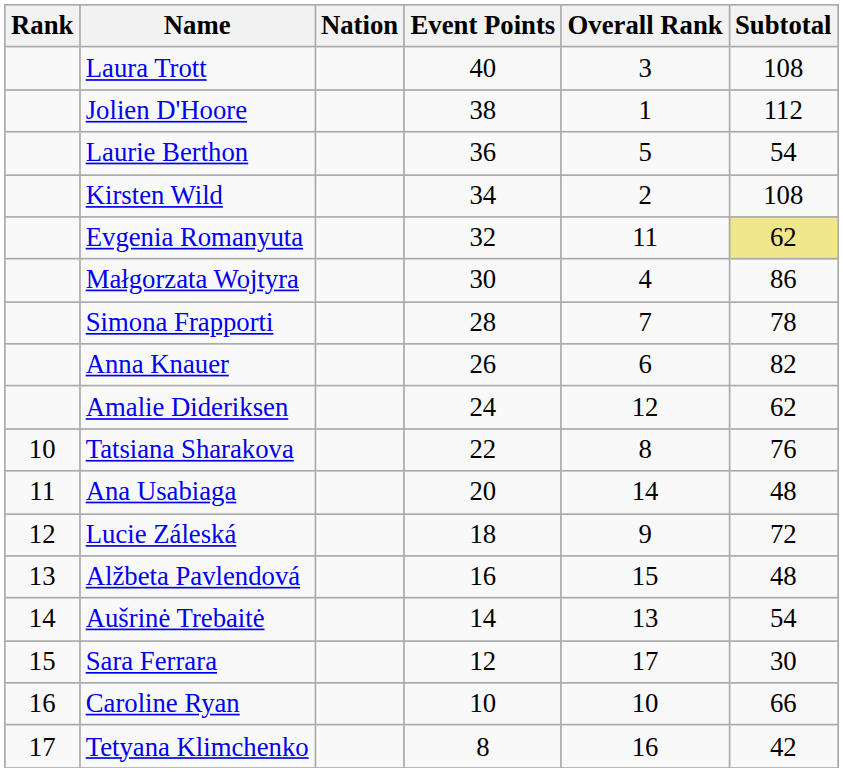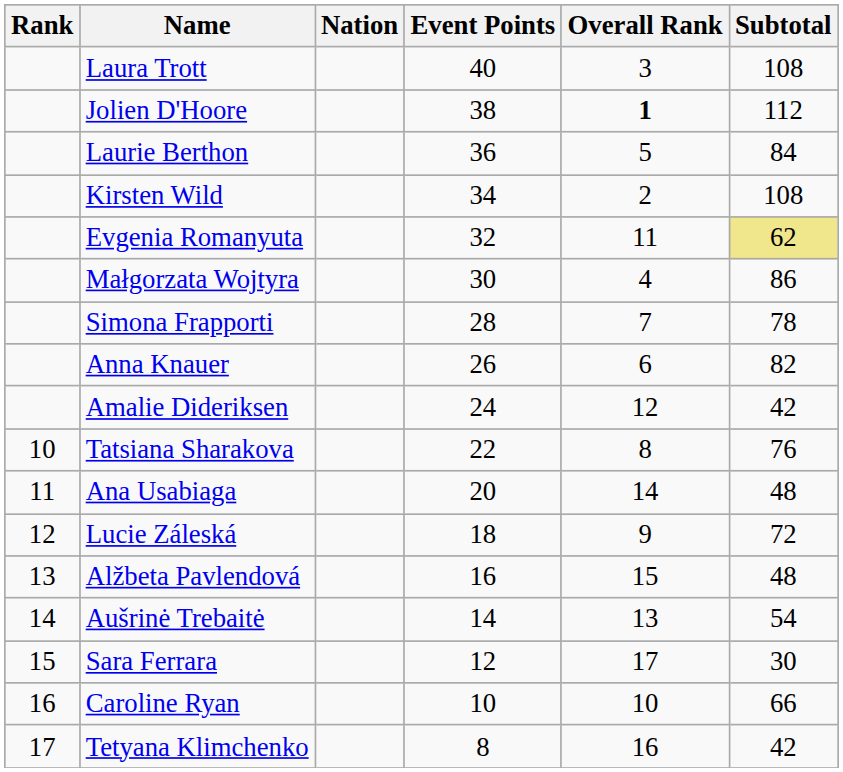 <table class="wikitable sortable" style="text-align:center">
 <tr>
 <th>Rank</th>
 <th>Name</th>
 <th>Nation</th>
 <th>Event Points</th>
 <th>Overall Rank</th>
 <th>Subtotal</th>
 </tr>
 <tr>
 <td></td>
 <td align=left><a href='#'>Laura Trott</a></td>
 <td align=left></td>
 <td>40</td>
 <td>3</td>
 <td>108</td>
 </tr>
 <tr>
 <td></td>
 <td align=left><a href='#'>Jolien D'Hoore</a></td>
 <td align=left></td>
 <td>38</td>
-<td>1</td>
+<td><strong>1</strong></td>
 <td>112</td>
 </tr>
 <tr>
 <td></td>
 <td align=left><a href='#'>Laurie Berthon</a></td>
 <td align=left></td>
 <td>36</td>
 <td>5</td>
-<td>54</td>
+<td>84</td>
 </tr>
 <tr>
 <td></td>
 <td align=left><a href='#'>Kirsten Wild</a></td>
 <td align=left></td>
 <td>34</td>
 <td>2</td>
 <td>108</td>
 </tr>
 <tr>
 <td></td>
 <td align=left><a href='#'>Evgenia Romanyuta</a></td>
 <td align=left></td>
 <td>32</td>
 <td>11</td>
 <td style="background: khaki;">62</td>
 </tr>
 <tr>
 <td></td>
 <td align=left><a href='#'>Małgorzata Wojtyra</a></td>
 <td align=left></td>
 <td>30</td>
 <td>4</td>
 <td>86</td>
 </tr>
 <tr>
 <td></td>
 <td align=left><a href='#'>Simona Frapporti</a></td>
 <td align=left></td>
 <td>28</td>
 <td>7</td>
 <td>78</td>
 </tr>
 <tr>
 <td></td>
 <td align=left><a href='#'>Anna Knauer</a></td>
 <td align=left></td>
 <td>26</td>
 <td>6</td>
 <td>82</td>
 </tr>
 <tr>
 <td></td>
 <td align=left><a href='#'>Amalie Dideriksen</a></td>
 <td align=left></td>
 <td>24</td>
 <td>12</td>
-<td>62</td>
+<td>42</td>
 </tr>
 <tr>
 <td>10</td>
 <td align=left><a href='#'>Tatsiana Sharakova</a></td>
 <td align=left></td>
 <td>22</td>
 <td>8</td>
 <td>76</td>
 </tr>
 <tr>
 <td>11</td>
 <td align=left><a href='#'>Ana Usabiaga</a></td>
 <td align=left></td>
 <td>20</td>
 <td>14</td>
 <td>48</td>
 </tr>
 <tr>
 <td>12</td>
 <td align=left><a href='#'>Lucie Záleská</a></td>
 <td align=left></td>
 <td>18</td>
 <td>9</td>
 <td>72</td>
 </tr>
 <tr>
 <td>13</td>
 <td align=left><a href='#'>Alžbeta Pavlendová</a></td>
 <td align=left></td>
 <td>16</td>
 <td>15</td>
 <td>48</td>
 </tr>
 <tr>
 <td>14</td>
 <td align=left><a href='#'>Aušrinė Trebaitė</a></td>
 <td align=left></td>
 <td>14</td>
 <td>13</td>
 <td>54</td>
 </tr>
 <tr>
 <td>15</td>
 <td align=left><a href='#'>Sara Ferrara</a></td>
 <td align=left></td>
 <td>12</td>
 <td>17</td>
 <td>30</td>
 </tr>
 <tr>
 <td>16</td>
 <td align=left><a href='#'>Caroline Ryan</a></td>
 <td align=left></td>
 <td>10</td>
 <td>10</td>
 <td>66</td>
 </tr>
 <tr>
 <td>17</td>
 <td align=left><a href='#'>Tetyana Klimchenko</a></td>
 <td align=left></td>
 <td>8</td>
 <td>16</td>
 <td>42</td>
 </tr>
 </table>
